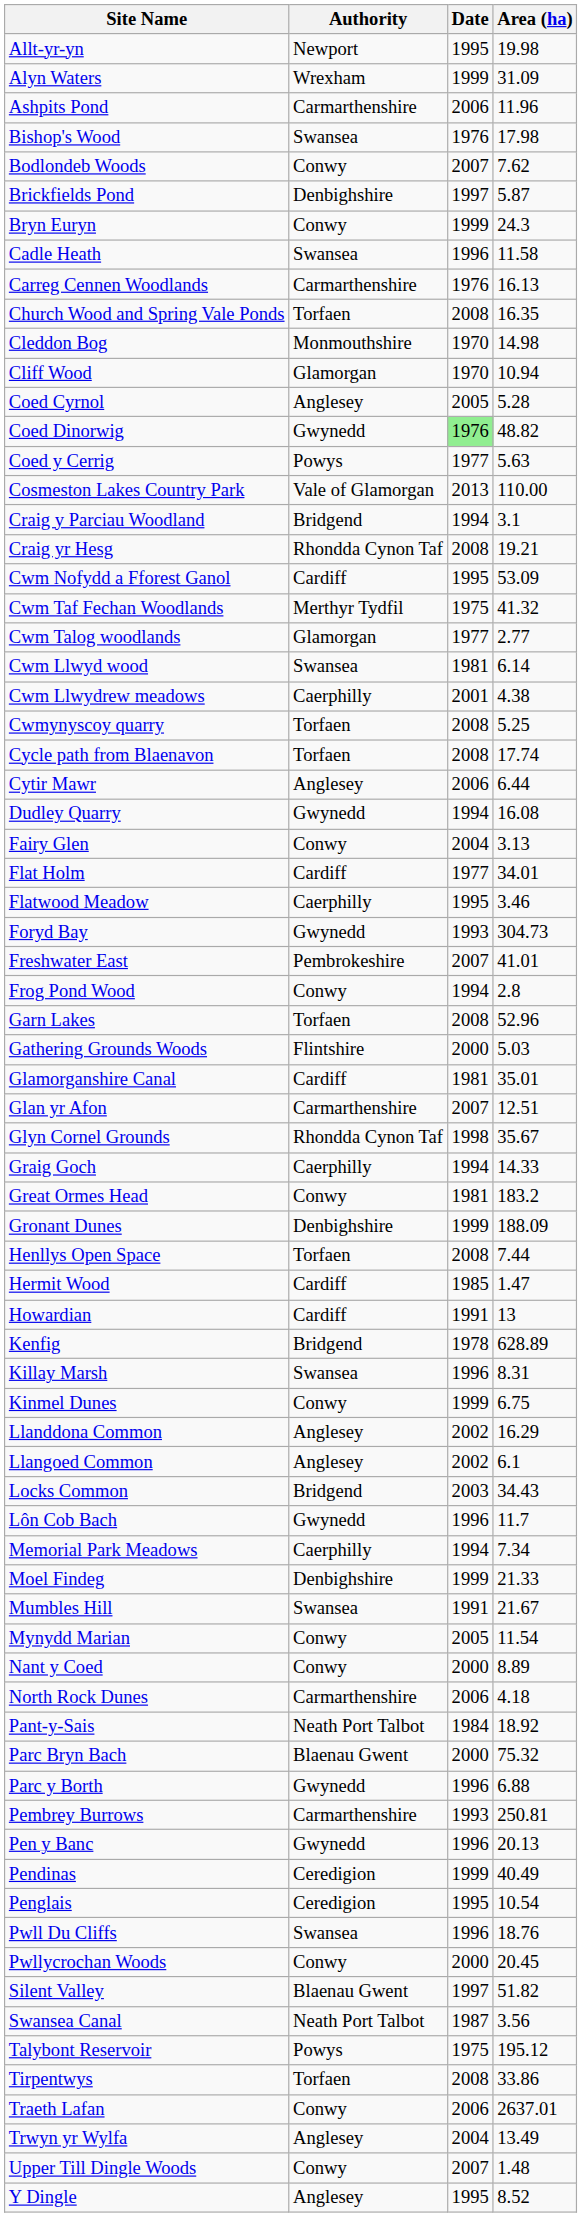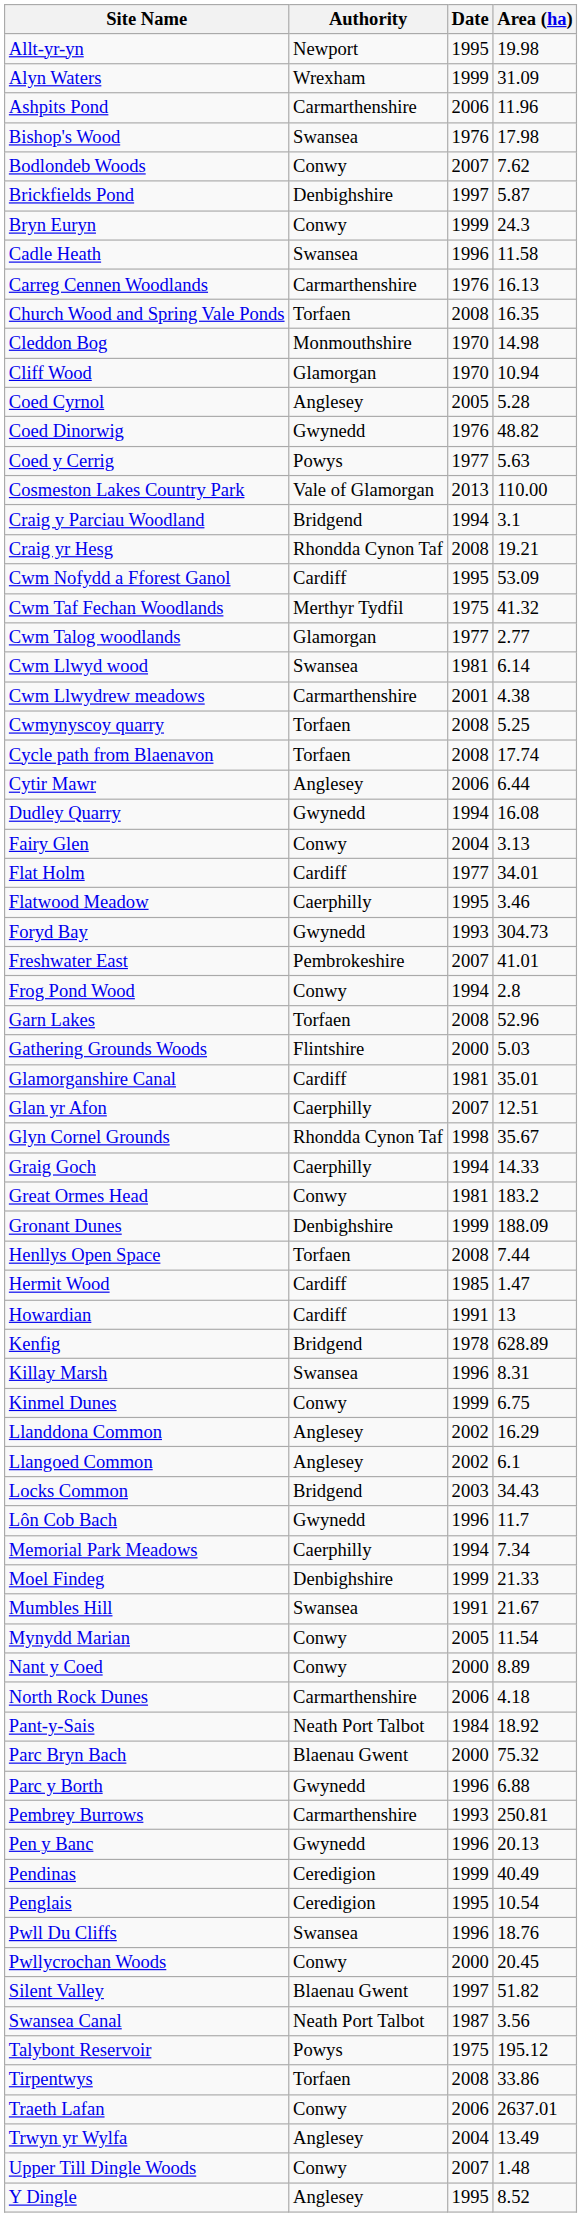 <table class="wikitable sortable">
 <tr>
 <th>Site Name</th>
 <th>Authority</th>
 <th>Date</th>
 <th>Area (<a href='#'>ha</a>)</th>
 </tr>
 <tr>
 <td><a href='#'>Allt-yr-yn</a></td>
 <td>Newport</td>
 <td>1995</td>
 <td>19.98</td>
 </tr>
 <tr>
 <td><a href='#'>Alyn Waters</a></td>
 <td>Wrexham</td>
 <td>1999</td>
 <td>31.09</td>
 </tr>
 <tr>
 <td><a href='#'>Ashpits Pond</a></td>
 <td>Carmarthenshire</td>
 <td>2006</td>
 <td>11.96</td>
 </tr>
 <tr>
 <td><a href='#'>Bishop's Wood</a></td>
 <td>Swansea</td>
 <td>1976</td>
 <td>17.98</td>
 </tr>
 <tr>
 <td><a href='#'>Bodlondeb Woods</a></td>
 <td>Conwy</td>
 <td>2007</td>
 <td>7.62</td>
 </tr>
 <tr>
 <td><a href='#'>Brickfields Pond</a></td>
 <td>Denbighshire</td>
 <td>1997</td>
 <td>5.87</td>
 </tr>
 <tr>
 <td><a href='#'>Bryn Euryn</a></td>
 <td>Conwy</td>
 <td>1999</td>
 <td>24.3</td>
 </tr>
 <tr>
 <td><a href='#'>Cadle Heath</a></td>
 <td>Swansea</td>
 <td>1996</td>
 <td>11.58</td>
 </tr>
 <tr>
 <td><a href='#'>Carreg Cennen Woodlands</a></td>
 <td>Carmarthenshire</td>
 <td>1976</td>
 <td>16.13</td>
 </tr>
 <tr>
 <td><a href='#'>Church Wood and Spring Vale Ponds</a></td>
 <td>Torfaen</td>
 <td>2008</td>
 <td>16.35</td>
 </tr>
 <tr>
 <td><a href='#'>Cleddon Bog</a></td>
 <td>Monmouthshire</td>
 <td>1970</td>
 <td>14.98</td>
 </tr>
 <tr>
 <td><a href='#'>Cliff Wood</a></td>
 <td>Glamorgan</td>
 <td>1970</td>
 <td>10.94</td>
 </tr>
 <tr>
 <td><a href='#'>Coed Cyrnol</a></td>
 <td>Anglesey</td>
 <td>2005</td>
 <td>5.28</td>
 </tr>
 <tr>
 <td><a href='#'>Coed Dinorwig</a></td>
 <td>Gwynedd</td>
-<td style="background: lightgreen;">1976</td>
+<td>1976</td>
 <td>48.82</td>
 </tr>
 <tr>
 <td><a href='#'>Coed y Cerrig</a></td>
 <td>Powys</td>
 <td>1977</td>
 <td>5.63</td>
 </tr>
 <tr>
 <td><a href='#'>Cosmeston Lakes Country Park</a></td>
 <td>Vale of Glamorgan</td>
 <td>2013</td>
 <td>110.00</td>
 </tr>
 <tr>
 <td><a href='#'>Craig y Parciau Woodland</a></td>
 <td>Bridgend</td>
 <td>1994</td>
 <td>3.1</td>
 </tr>
 <tr>
 <td><a href='#'>Craig yr Hesg</a></td>
 <td>Rhondda Cynon Taf</td>
 <td>2008</td>
 <td>19.21</td>
 </tr>
 <tr>
 <td><a href='#'>Cwm Nofydd a Fforest Ganol</a></td>
 <td>Cardiff</td>
 <td>1995</td>
 <td>53.09</td>
 </tr>
 <tr>
 <td><a href='#'>Cwm Taf Fechan Woodlands</a></td>
 <td>Merthyr Tydfil</td>
 <td>1975</td>
 <td>41.32</td>
 </tr>
 <tr>
 <td><a href='#'>Cwm Talog woodlands</a></td>
 <td>Glamorgan</td>
 <td>1977</td>
 <td>2.77</td>
 </tr>
 <tr>
 <td><a href='#'>Cwm Llwyd wood</a></td>
 <td>Swansea</td>
 <td>1981</td>
 <td>6.14</td>
 </tr>
 <tr>
 <td><a href='#'>Cwm Llwydrew meadows</a></td>
-<td>Caerphilly</td>
+<td>Carmarthenshire</td>
 <td>2001</td>
 <td>4.38</td>
 </tr>
 <tr>
 <td><a href='#'>Cwmynyscoy quarry</a></td>
 <td>Torfaen</td>
 <td>2008</td>
 <td>5.25</td>
 </tr>
 <tr>
 <td><a href='#'>Cycle path from Blaenavon</a></td>
 <td>Torfaen</td>
 <td>2008</td>
 <td>17.74</td>
 </tr>
 <tr>
 <td><a href='#'>Cytir Mawr</a></td>
 <td>Anglesey</td>
 <td>2006</td>
 <td>6.44</td>
 </tr>
 <tr>
 <td><a href='#'>Dudley Quarry</a></td>
 <td>Gwynedd</td>
 <td>1994</td>
 <td>16.08</td>
 </tr>
 <tr>
 <td><a href='#'>Fairy Glen</a></td>
 <td>Conwy</td>
 <td>2004</td>
 <td>3.13</td>
 </tr>
 <tr>
 <td><a href='#'>Flat Holm</a></td>
 <td>Cardiff</td>
 <td>1977</td>
 <td>34.01</td>
 </tr>
 <tr>
 <td><a href='#'>Flatwood Meadow</a></td>
 <td>Caerphilly</td>
 <td>1995</td>
 <td>3.46</td>
 </tr>
 <tr>
 <td><a href='#'>Foryd Bay</a></td>
 <td>Gwynedd</td>
 <td>1993</td>
 <td>304.73</td>
 </tr>
 <tr>
 <td><a href='#'>Freshwater East</a></td>
 <td>Pembrokeshire</td>
 <td>2007</td>
 <td>41.01</td>
 </tr>
 <tr>
 <td><a href='#'>Frog Pond Wood</a></td>
 <td>Conwy</td>
 <td>1994</td>
 <td>2.8</td>
 </tr>
 <tr>
 <td><a href='#'>Garn Lakes</a></td>
 <td>Torfaen</td>
 <td>2008</td>
 <td>52.96</td>
 </tr>
 <tr>
 <td><a href='#'>Gathering Grounds Woods</a></td>
 <td>Flintshire</td>
 <td>2000</td>
 <td>5.03</td>
 </tr>
 <tr>
 <td><a href='#'>Glamorganshire Canal</a></td>
 <td>Cardiff</td>
 <td>1981</td>
 <td>35.01</td>
 </tr>
 <tr>
 <td><a href='#'>Glan yr Afon</a></td>
-<td>Carmarthenshire</td>
+<td>Caerphilly</td>
 <td>2007</td>
 <td>12.51</td>
 </tr>
 <tr>
 <td><a href='#'>Glyn Cornel Grounds</a></td>
 <td>Rhondda Cynon Taf</td>
 <td>1998</td>
 <td>35.67</td>
 </tr>
 <tr>
 <td><a href='#'>Graig Goch</a></td>
 <td>Caerphilly</td>
 <td>1994</td>
 <td>14.33</td>
 </tr>
 <tr>
 <td><a href='#'>Great Ormes Head</a></td>
 <td>Conwy</td>
 <td>1981</td>
 <td>183.2</td>
 </tr>
 <tr>
 <td><a href='#'>Gronant Dunes</a></td>
 <td>Denbighshire</td>
 <td>1999</td>
 <td>188.09</td>
 </tr>
 <tr>
 <td><a href='#'>Henllys Open Space</a></td>
 <td>Torfaen</td>
 <td>2008</td>
 <td>7.44</td>
 </tr>
 <tr>
 <td><a href='#'>Hermit Wood</a></td>
 <td>Cardiff</td>
 <td>1985</td>
 <td>1.47</td>
 </tr>
 <tr>
 <td><a href='#'>Howardian</a></td>
 <td>Cardiff</td>
 <td>1991</td>
 <td>13</td>
 </tr>
 <tr>
 <td><a href='#'>Kenfig</a></td>
 <td>Bridgend</td>
 <td>1978</td>
 <td>628.89</td>
 </tr>
 <tr>
 <td><a href='#'>Killay Marsh</a></td>
 <td>Swansea</td>
 <td>1996</td>
 <td>8.31</td>
 </tr>
 <tr>
 <td><a href='#'>Kinmel Dunes</a></td>
 <td>Conwy</td>
 <td>1999</td>
 <td>6.75</td>
 </tr>
 <tr>
 <td><a href='#'>Llanddona Common</a></td>
 <td>Anglesey</td>
 <td>2002</td>
 <td>16.29</td>
 </tr>
 <tr>
 <td><a href='#'>Llangoed Common</a></td>
 <td>Anglesey</td>
 <td>2002</td>
 <td>6.1</td>
 </tr>
 <tr>
 <td><a href='#'>Locks Common</a></td>
 <td>Bridgend</td>
 <td>2003</td>
 <td>34.43</td>
 </tr>
 <tr>
 <td><a href='#'>Lôn Cob Bach</a></td>
 <td>Gwynedd</td>
 <td>1996</td>
 <td>11.7</td>
 </tr>
 <tr>
 <td><a href='#'>Memorial Park Meadows</a></td>
 <td>Caerphilly</td>
 <td>1994</td>
 <td>7.34</td>
 </tr>
 <tr>
 <td><a href='#'>Moel Findeg</a></td>
 <td>Denbighshire</td>
 <td>1999</td>
 <td>21.33</td>
 </tr>
 <tr>
 <td><a href='#'>Mumbles Hill</a></td>
 <td>Swansea</td>
 <td>1991</td>
 <td>21.67</td>
 </tr>
 <tr>
 <td><a href='#'>Mynydd Marian</a></td>
 <td>Conwy</td>
 <td>2005</td>
 <td>11.54</td>
 </tr>
 <tr>
 <td><a href='#'>Nant y Coed</a></td>
 <td>Conwy</td>
 <td>2000</td>
 <td>8.89</td>
 </tr>
 <tr>
 <td><a href='#'>North Rock Dunes</a></td>
 <td>Carmarthenshire</td>
 <td>2006</td>
 <td>4.18</td>
 </tr>
 <tr>
 <td><a href='#'>Pant-y-Sais</a></td>
 <td>Neath Port Talbot</td>
 <td>1984</td>
 <td>18.92</td>
 </tr>
 <tr>
 <td><a href='#'>Parc Bryn Bach</a></td>
 <td>Blaenau Gwent</td>
 <td>2000</td>
 <td>75.32</td>
 </tr>
 <tr>
 <td><a href='#'>Parc y Borth</a></td>
 <td>Gwynedd</td>
 <td>1996</td>
 <td>6.88</td>
 </tr>
 <tr>
 <td><a href='#'>Pembrey Burrows</a></td>
 <td>Carmarthenshire</td>
 <td>1993</td>
 <td>250.81</td>
 </tr>
 <tr>
 <td><a href='#'>Pen y Banc</a></td>
 <td>Gwynedd</td>
 <td>1996</td>
 <td>20.13</td>
 </tr>
 <tr>
 <td><a href='#'>Pendinas</a></td>
 <td>Ceredigion</td>
 <td>1999</td>
 <td>40.49</td>
 </tr>
 <tr>
 <td><a href='#'>Penglais</a></td>
 <td>Ceredigion</td>
 <td>1995</td>
 <td>10.54</td>
 </tr>
 <tr>
 <td><a href='#'>Pwll Du Cliffs</a></td>
 <td>Swansea</td>
 <td>1996</td>
 <td>18.76</td>
 </tr>
 <tr>
 <td><a href='#'>Pwllycrochan Woods</a></td>
 <td>Conwy</td>
 <td>2000</td>
 <td>20.45</td>
 </tr>
 <tr>
 <td><a href='#'>Silent Valley</a></td>
 <td>Blaenau Gwent</td>
 <td>1997</td>
 <td>51.82</td>
 </tr>
 <tr>
 <td><a href='#'>Swansea Canal</a></td>
 <td>Neath Port Talbot</td>
 <td>1987</td>
 <td>3.56</td>
 </tr>
 <tr>
 <td><a href='#'>Talybont Reservoir</a></td>
 <td>Powys</td>
 <td>1975</td>
 <td>195.12</td>
 </tr>
 <tr>
 <td><a href='#'>Tirpentwys</a></td>
 <td>Torfaen</td>
 <td>2008</td>
 <td>33.86</td>
 </tr>
 <tr>
 <td><a href='#'>Traeth Lafan</a></td>
 <td>Conwy</td>
 <td>2006</td>
 <td>2637.01</td>
 </tr>
 <tr>
 <td><a href='#'>Trwyn yr Wylfa</a></td>
 <td>Anglesey</td>
 <td>2004</td>
 <td>13.49</td>
 </tr>
 <tr>
 <td><a href='#'>Upper Till Dingle Woods</a></td>
 <td>Conwy</td>
 <td>2007</td>
 <td>1.48</td>
 </tr>
 <tr>
 <td><a href='#'>Y Dingle</a></td>
 <td>Anglesey</td>
 <td>1995</td>
 <td>8.52</td>
 </tr>
 </table>
